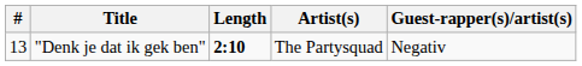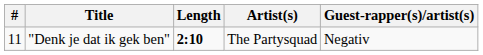 <table class="wikitable">
 <tr>
 <th>#</th>
 <th>Title</th>
 <th>Length</th>
 <th>Artist(s)</th>
 <th>Guest-rapper(s)/artist(s)</th>
 </tr>
 <tr>
-<td>13</td>
+<td>11</td>
 <td>"Denk je dat ik gek ben"</td>
 <td><strong>2:10</strong></td>
 <td>The Partysquad</td>
 <td>Negativ</td>
 </tr>
 </table>
